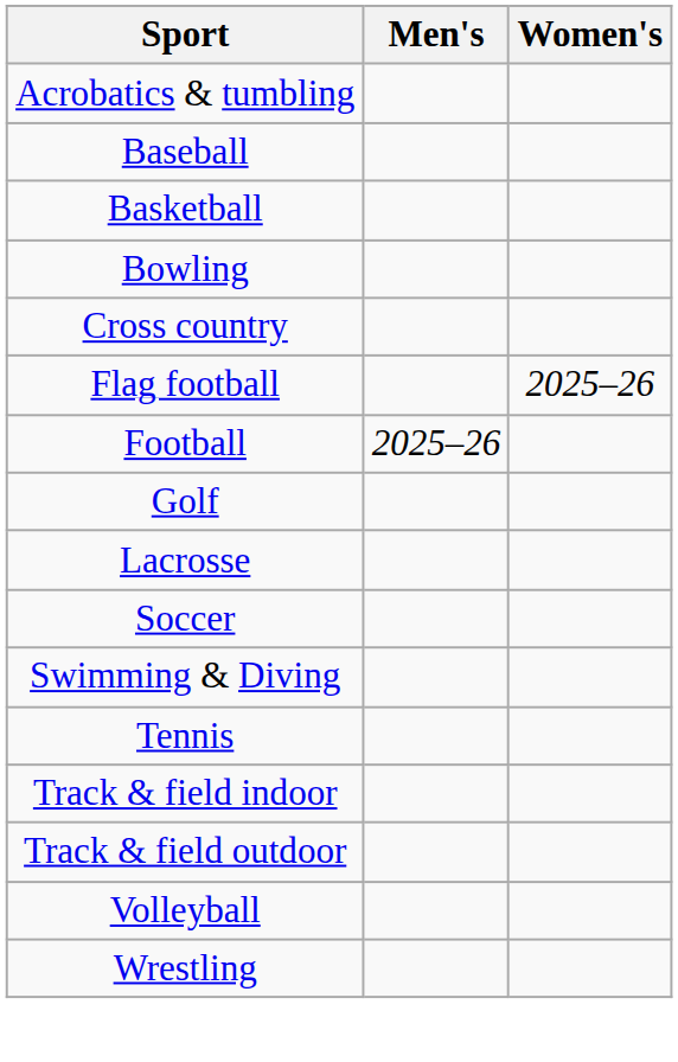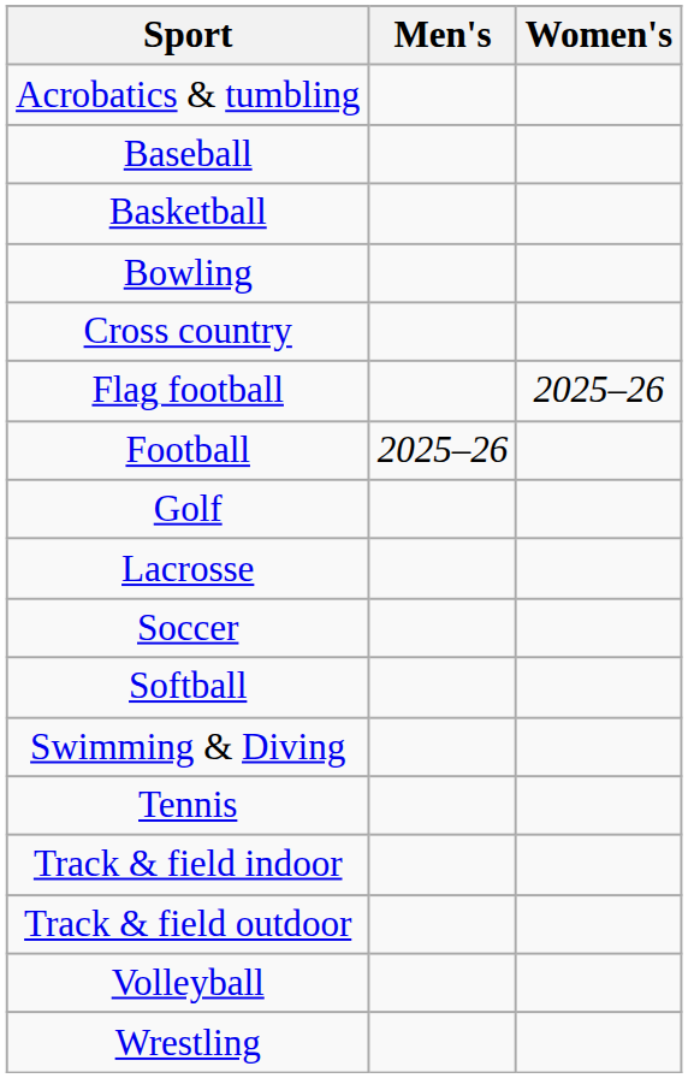 <table class="wikitable" style="margin:auto; text-align:center">
 <tr>
 <th>Sport</th>
 <th>Men's</th>
 <th>Women's</th>
 </tr>
 <tr>
 <td><a href='#'>Acrobatics</a> & <a href='#'>tumbling</a></td>
 <td></td>
 <td></td>
 </tr>
 <tr>
 <td><a href='#'>Baseball</a></td>
 <td></td>
 <td></td>
 </tr>
 <tr>
 <td><a href='#'>Basketball</a></td>
 <td></td>
 <td></td>
 </tr>
 <tr>
 <td><a href='#'>Bowling</a></td>
 <td></td>
 <td></td>
 </tr>
 <tr>
 <td><a href='#'>Cross country</a></td>
 <td></td>
 <td></td>
 </tr>
 <tr>
 <td><a href='#'>Flag football</a></td>
 <td></td>
 <td><em>2025–26</em></td>
 </tr>
 <tr>
 <td><a href='#'>Football</a></td>
 <td><em>2025–26</em></td>
 <td></td>
 </tr>
 <tr>
 <td><a href='#'>Golf</a></td>
 <td></td>
 <td></td>
 </tr>
 <tr>
 <td><a href='#'>Lacrosse</a></td>
 <td></td>
 <td></td>
 </tr>
 <tr>
 <td><a href='#'>Soccer</a></td>
 <td></td>
 <td></td>
 </tr>
 <tr>
+<td><a href='#'>Softball</a></td>
+<td></td>
+<td></td>
+</tr>
+<tr>
 <td><a href='#'>Swimming</a> & <a href='#'>Diving</a></td>
 <td></td>
 <td></td>
 </tr>
 <tr>
 <td><a href='#'>Tennis</a></td>
 <td></td>
 <td></td>
 </tr>
 <tr>
 <td><a href='#'>Track & field indoor</a></td>
 <td></td>
 <td></td>
 </tr>
 <tr>
 <td><a href='#'>Track & field outdoor</a></td>
 <td></td>
 <td></td>
 </tr>
 <tr>
 <td><a href='#'>Volleyball</a></td>
 <td></td>
 <td></td>
 </tr>
 <tr>
 <td><a href='#'>Wrestling</a></td>
 <td></td>
 <td></td>
 </tr>
 </table>
